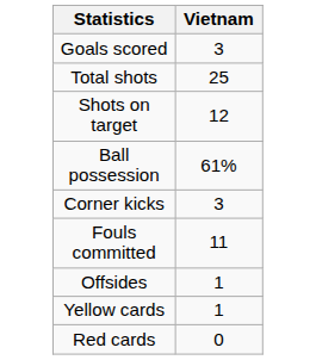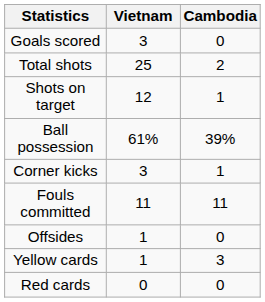 <table class="wikitable" style="text-align:center;margin: auto">
 <tr>
 <th scope=col width=100>Statistics</th>
 <th scope=col width=70>Vietnam</th>
+<th scope=col width=70>Cambodia</th>
 </tr>
 <tr>
 <td>Goals scored</td>
 <td>3</td>
+<td>0</td>
 </tr>
 <tr>
 <td>Total shots</td>
 <td>25</td>
+<td>2</td>
 </tr>
 <tr>
 <td>Shots on target</td>
 <td>12</td>
+<td>1</td>
 </tr>
 <tr>
 <td>Ball possession</td>
 <td>61%</td>
+<td>39%</td>
 </tr>
 <tr>
 <td>Corner kicks</td>
 <td>3</td>
+<td>1</td>
 </tr>
 <tr>
 <td>Fouls committed</td>
+<td>11</td>
 <td>11</td>
 </tr>
 <tr>
 <td>Offsides</td>
 <td>1</td>
+<td>0</td>
 </tr>
 <tr>
 <td>Yellow cards</td>
 <td>1</td>
+<td>3</td>
 </tr>
 <tr>
 <td>Red cards</td>
 <td>0</td>
+<td>0</td>
 </tr>
 </table>
